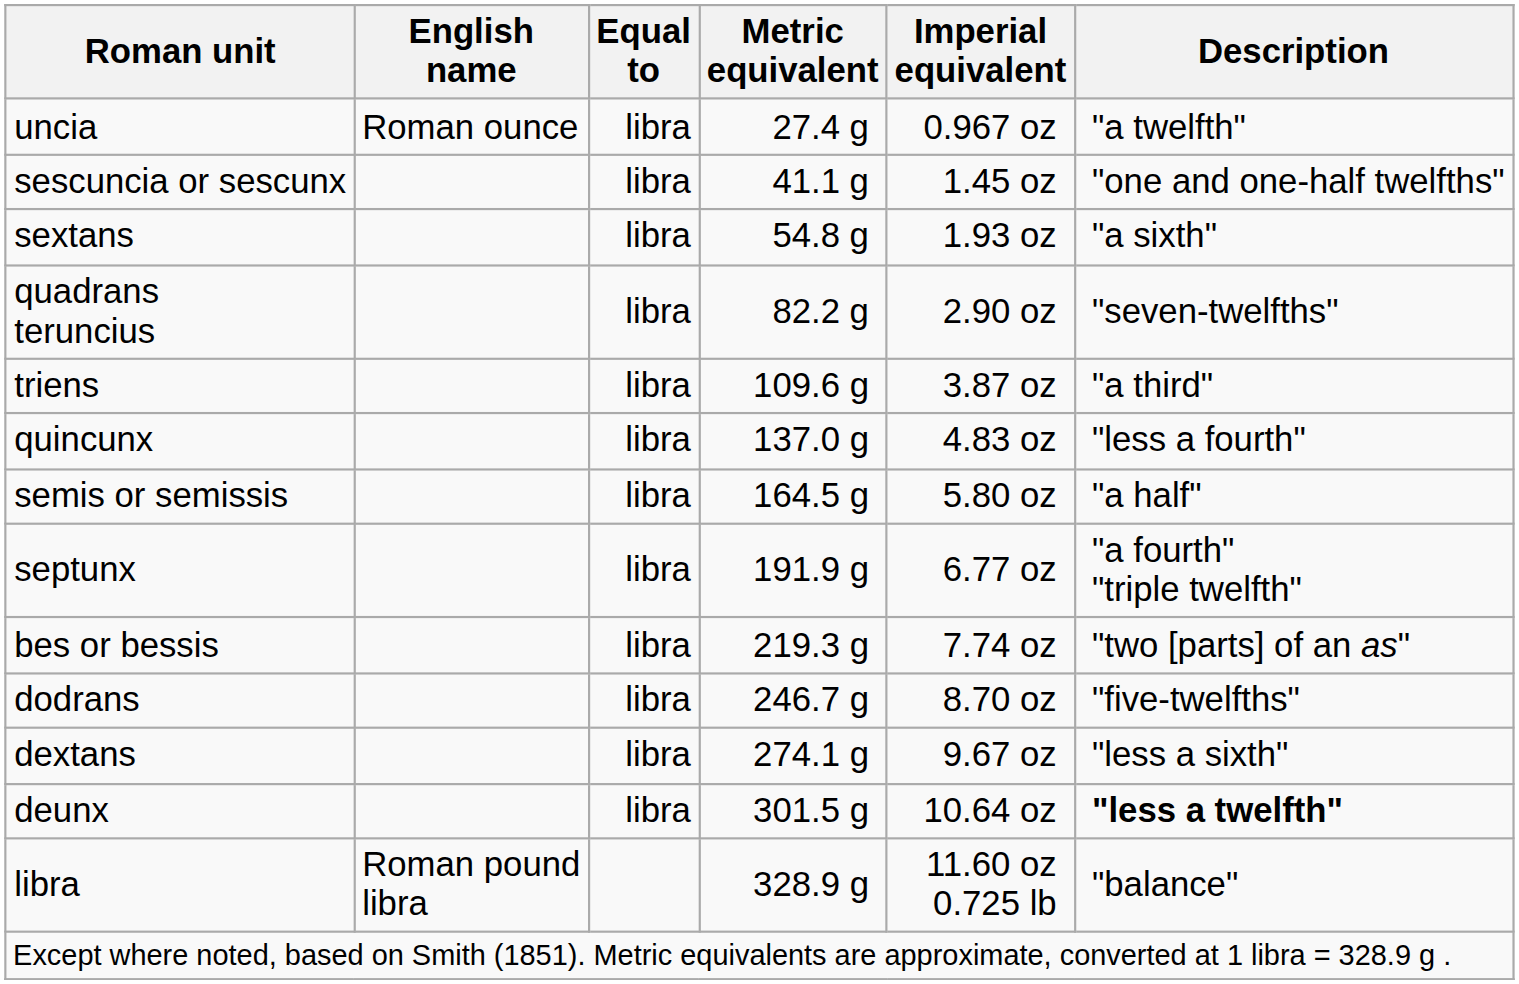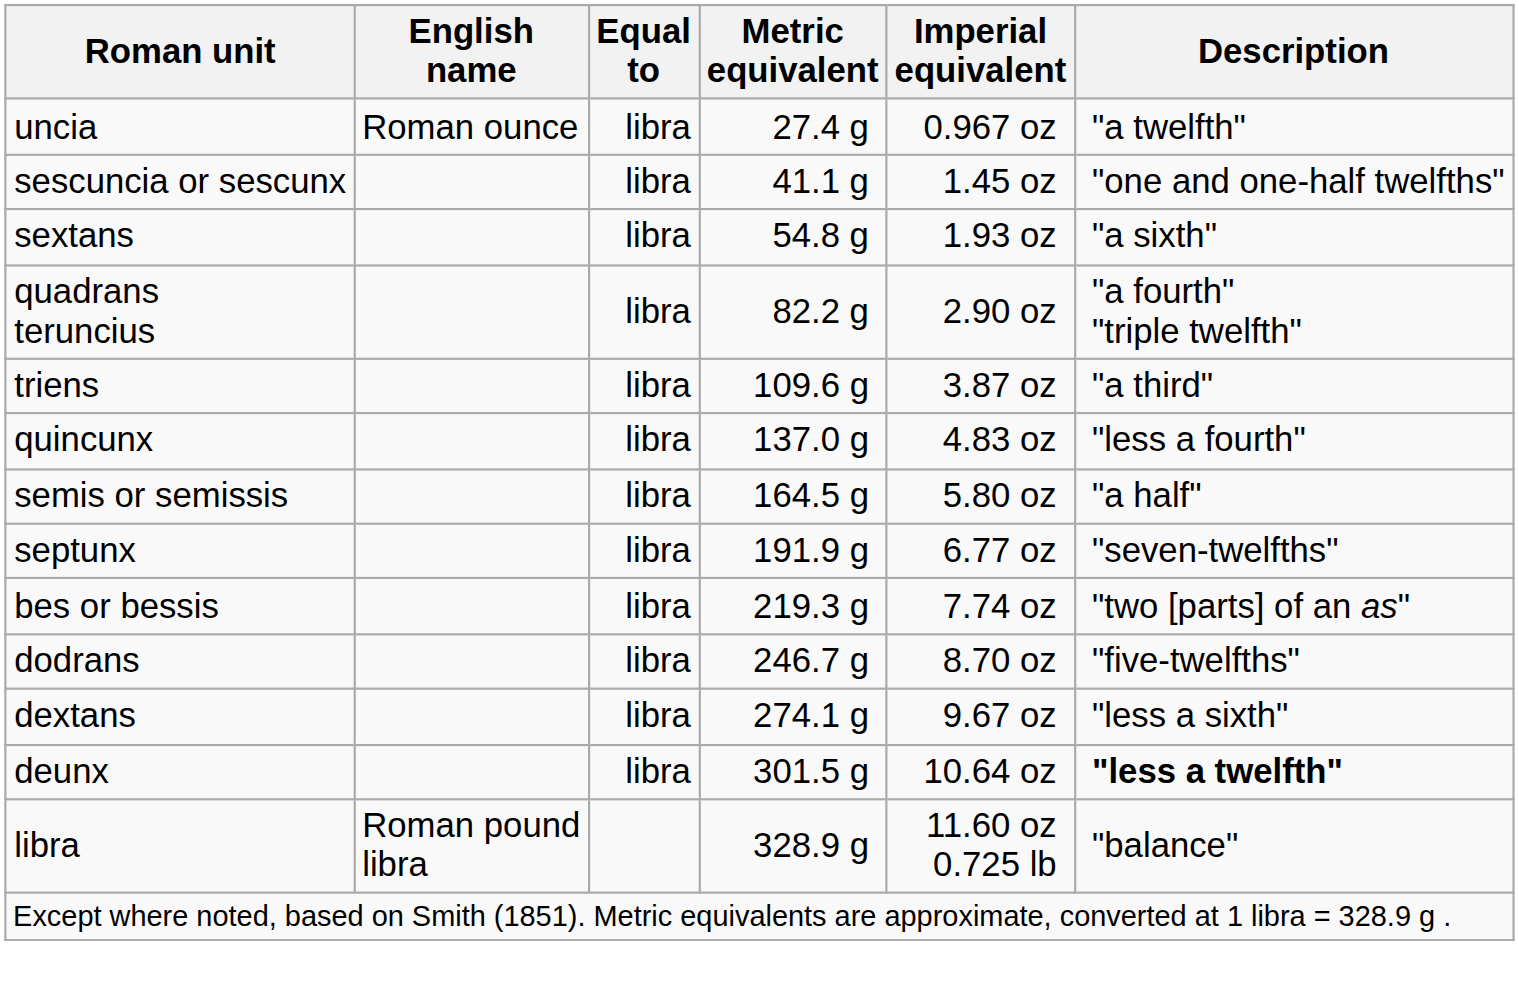 <table class="wikitable" style="margin: 1em auto 1em auto">
 <tr>
 <th>Roman unit</th>
 <th>English<br>name</th>
 <th>Equal<br>to</th>
 <th>Metric<br>equivalent</th>
 <th>Imperial<br>equivalent</th>
 <th>Description</th>
 </tr>
 <tr>
 <td>uncia</td>
 <td>Roman ounce</td>
 <td align="right"> libra</td>
 <td align="right">27.4 g </td>
 <td align="right">0.967 oz </td>
 <td><small></small> "a twelfth"</td>
 </tr>
 <tr>
 <td>sescuncia or sescunx</td>
 <td></td>
 <td align="right"> libra</td>
 <td align="right">41.1 g </td>
 <td align="right">1.45 oz </td>
 <td><small></small> "one and one-half twelfths"</td>
 </tr>
 <tr>
 <td>sextans</td>
 <td></td>
 <td align="right"> libra</td>
 <td align="right">54.8 g </td>
 <td align="right">1.93 oz </td>
 <td><small></small> "a sixth"</td>
 </tr>
 <tr>
 <td>quadrans<br>teruncius</td>
 <td></td>
 <td align="right"> libra</td>
 <td align="right">82.2 g </td>
 <td align="right">2.90 oz </td>
-<td><small></small> "seven-twelfths"</td>
+<td><small></small> "a fourth"<br><small></small> "triple twelfth"</td>
 </tr>
 <tr>
 <td>triens</td>
 <td></td>
 <td align="right"> libra</td>
 <td align="right">109.6 g </td>
 <td align="right">3.87 oz </td>
 <td><small></small> "a third"</td>
 </tr>
 <tr>
 <td>quincunx</td>
 <td></td>
 <td align="right"> libra</td>
 <td align="right">137.0 g </td>
 <td align="right">4.83 oz </td>
 <td><small></small> "less a fourth"</td>
 </tr>
 <tr>
 <td>semis or semissis</td>
 <td></td>
 <td align="right"> libra</td>
 <td align="right">164.5 g </td>
 <td align="right">5.80 oz </td>
 <td><small></small> "a half"</td>
 </tr>
 <tr>
 <td>septunx</td>
 <td></td>
 <td align="right"> libra</td>
 <td align="right">191.9 g </td>
 <td align="right">6.77 oz </td>
-<td><small></small> "a fourth"<br><small></small> "triple twelfth"</td>
+<td><small></small> "seven-twelfths"</td>
 </tr>
 <tr>
 <td>bes or bessis</td>
 <td></td>
 <td align="right"> libra</td>
 <td align="right">219.3 g </td>
 <td align="right">7.74 oz </td>
 <td><small></small> "two [parts] of an <em>as</em>"</td>
 </tr>
 <tr>
 <td>dodrans</td>
 <td></td>
 <td align="right"> libra</td>
 <td align="right">246.7 g </td>
 <td align="right">8.70 oz </td>
 <td><small></small> "five-twelfths"</td>
 </tr>
 <tr>
 <td>dextans</td>
 <td></td>
 <td align="right"> libra</td>
 <td align="right">274.1 g </td>
 <td align="right">9.67 oz </td>
 <td><small></small> "less a sixth"</td>
 </tr>
 <tr>
 <td>deunx</td>
 <td></td>
 <td align="right"> libra</td>
 <td align="right">301.5 g </td>
 <td align="right">10.64 oz </td>
 <td><strong><small></small> "less a twelfth"</strong></td>
 </tr>
 <tr>
 <td>libra</td>
 <td>Roman pound<br>libra</td>
 <td align="right"></td>
 <td align="right">328.9 g </td>
 <td align="right">11.60 oz <br>0.725 lb </td>
 <td><small></small> "balance"</td>
 </tr>
 <tr>
 <td colspan=6 style= "font-size:smaller">Except where noted, based on Smith (1851). Metric equivalents are approximate, converted at 1 libra = 328.9 g .</td>
 </tr>
 <tr>
 </tr>
 </table>
